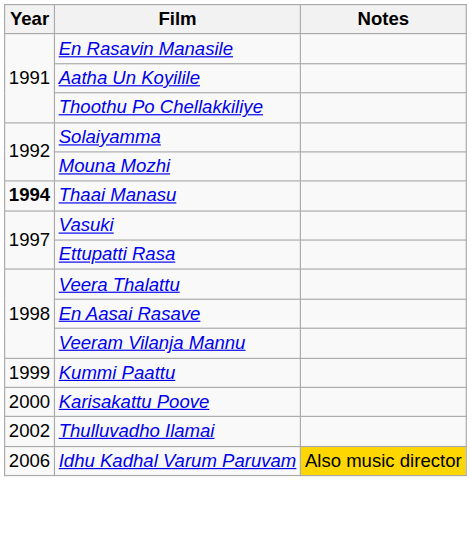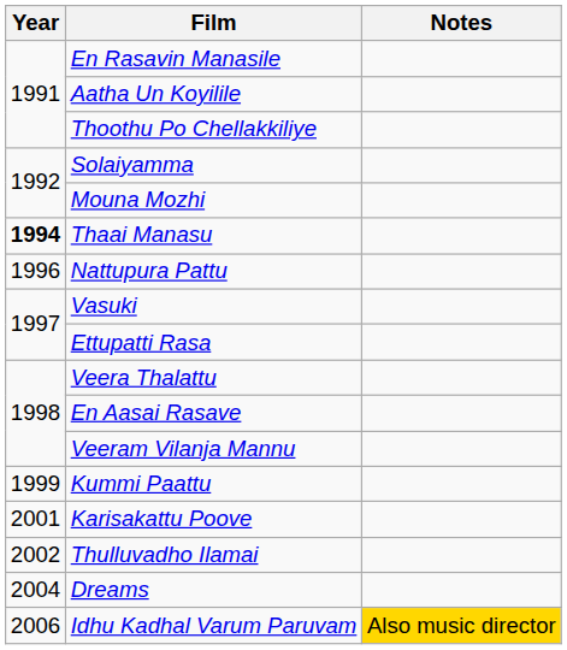 <table class="wikitable sortable">
 <tr>
 <th>Year</th>
 <th>Film</th>
 <th class=unsortable>Notes</th>
 </tr>
 <tr>
 <td rowspan="3">1991</td>
 <td><em><a href='#'>En Rasavin Manasile</a></em></td>
 <td></td>
 </tr>
 <tr>
 <td><em><a href='#'>Aatha Un Koyilile</a></em></td>
 <td></td>
 </tr>
 <tr>
 <td><em><a href='#'>Thoothu Po Chellakkiliye</a></em></td>
 <td></td>
 </tr>
 <tr>
 <td rowspan="2">1992</td>
 <td><em><a href='#'>Solaiyamma</a></em></td>
 <td></td>
 </tr>
 <tr>
 <td><em><a href='#'>Mouna Mozhi</a></em></td>
 <td></td>
 </tr>
 <tr>
 <td><strong>1994</strong></td>
 <td><em><a href='#'>Thaai Manasu</a></em></td>
 <td></td>
 </tr>
 <tr>
+<td>1996</td>
+<td><em><a href='#'>Nattupura Pattu</a></em></td>
+<td></td>
+</tr>
+<tr>
 <td rowspan="2">1997</td>
 <td><em><a href='#'>Vasuki</a></em></td>
 <td></td>
 </tr>
 <tr>
 <td><em><a href='#'>Ettupatti Rasa</a></em></td>
 <td></td>
 </tr>
 <tr>
 <td rowspan="3">1998</td>
 <td><em><a href='#'>Veera Thalattu</a></em></td>
 <td></td>
 </tr>
 <tr>
 <td><em><a href='#'>En Aasai Rasave</a></em></td>
 <td></td>
 </tr>
 <tr>
 <td><em><a href='#'>Veeram Vilanja Mannu</a></em></td>
 <td></td>
 </tr>
 <tr>
 <td>1999</td>
 <td><em><a href='#'>Kummi Paattu</a></em></td>
 <td></td>
 </tr>
 <tr>
-<td>2000</td>
+<td>2001</td>
 <td><em><a href='#'>Karisakattu Poove</a></em></td>
 <td></td>
 </tr>
 <tr>
 <td>2002</td>
 <td><em><a href='#'>Thulluvadho Ilamai</a></em></td>
 <td></td>
 </tr>
 <tr>
+<td>2004</td>
+<td><em><a href='#'>Dreams</a></em></td>
+<td></td>
+</tr>
+<tr>
 <td>2006</td>
 <td><em><a href='#'>Idhu Kadhal Varum Paruvam</a></em></td>
 <td style="background: gold;">Also music director</td>
 </tr>
 </table>
